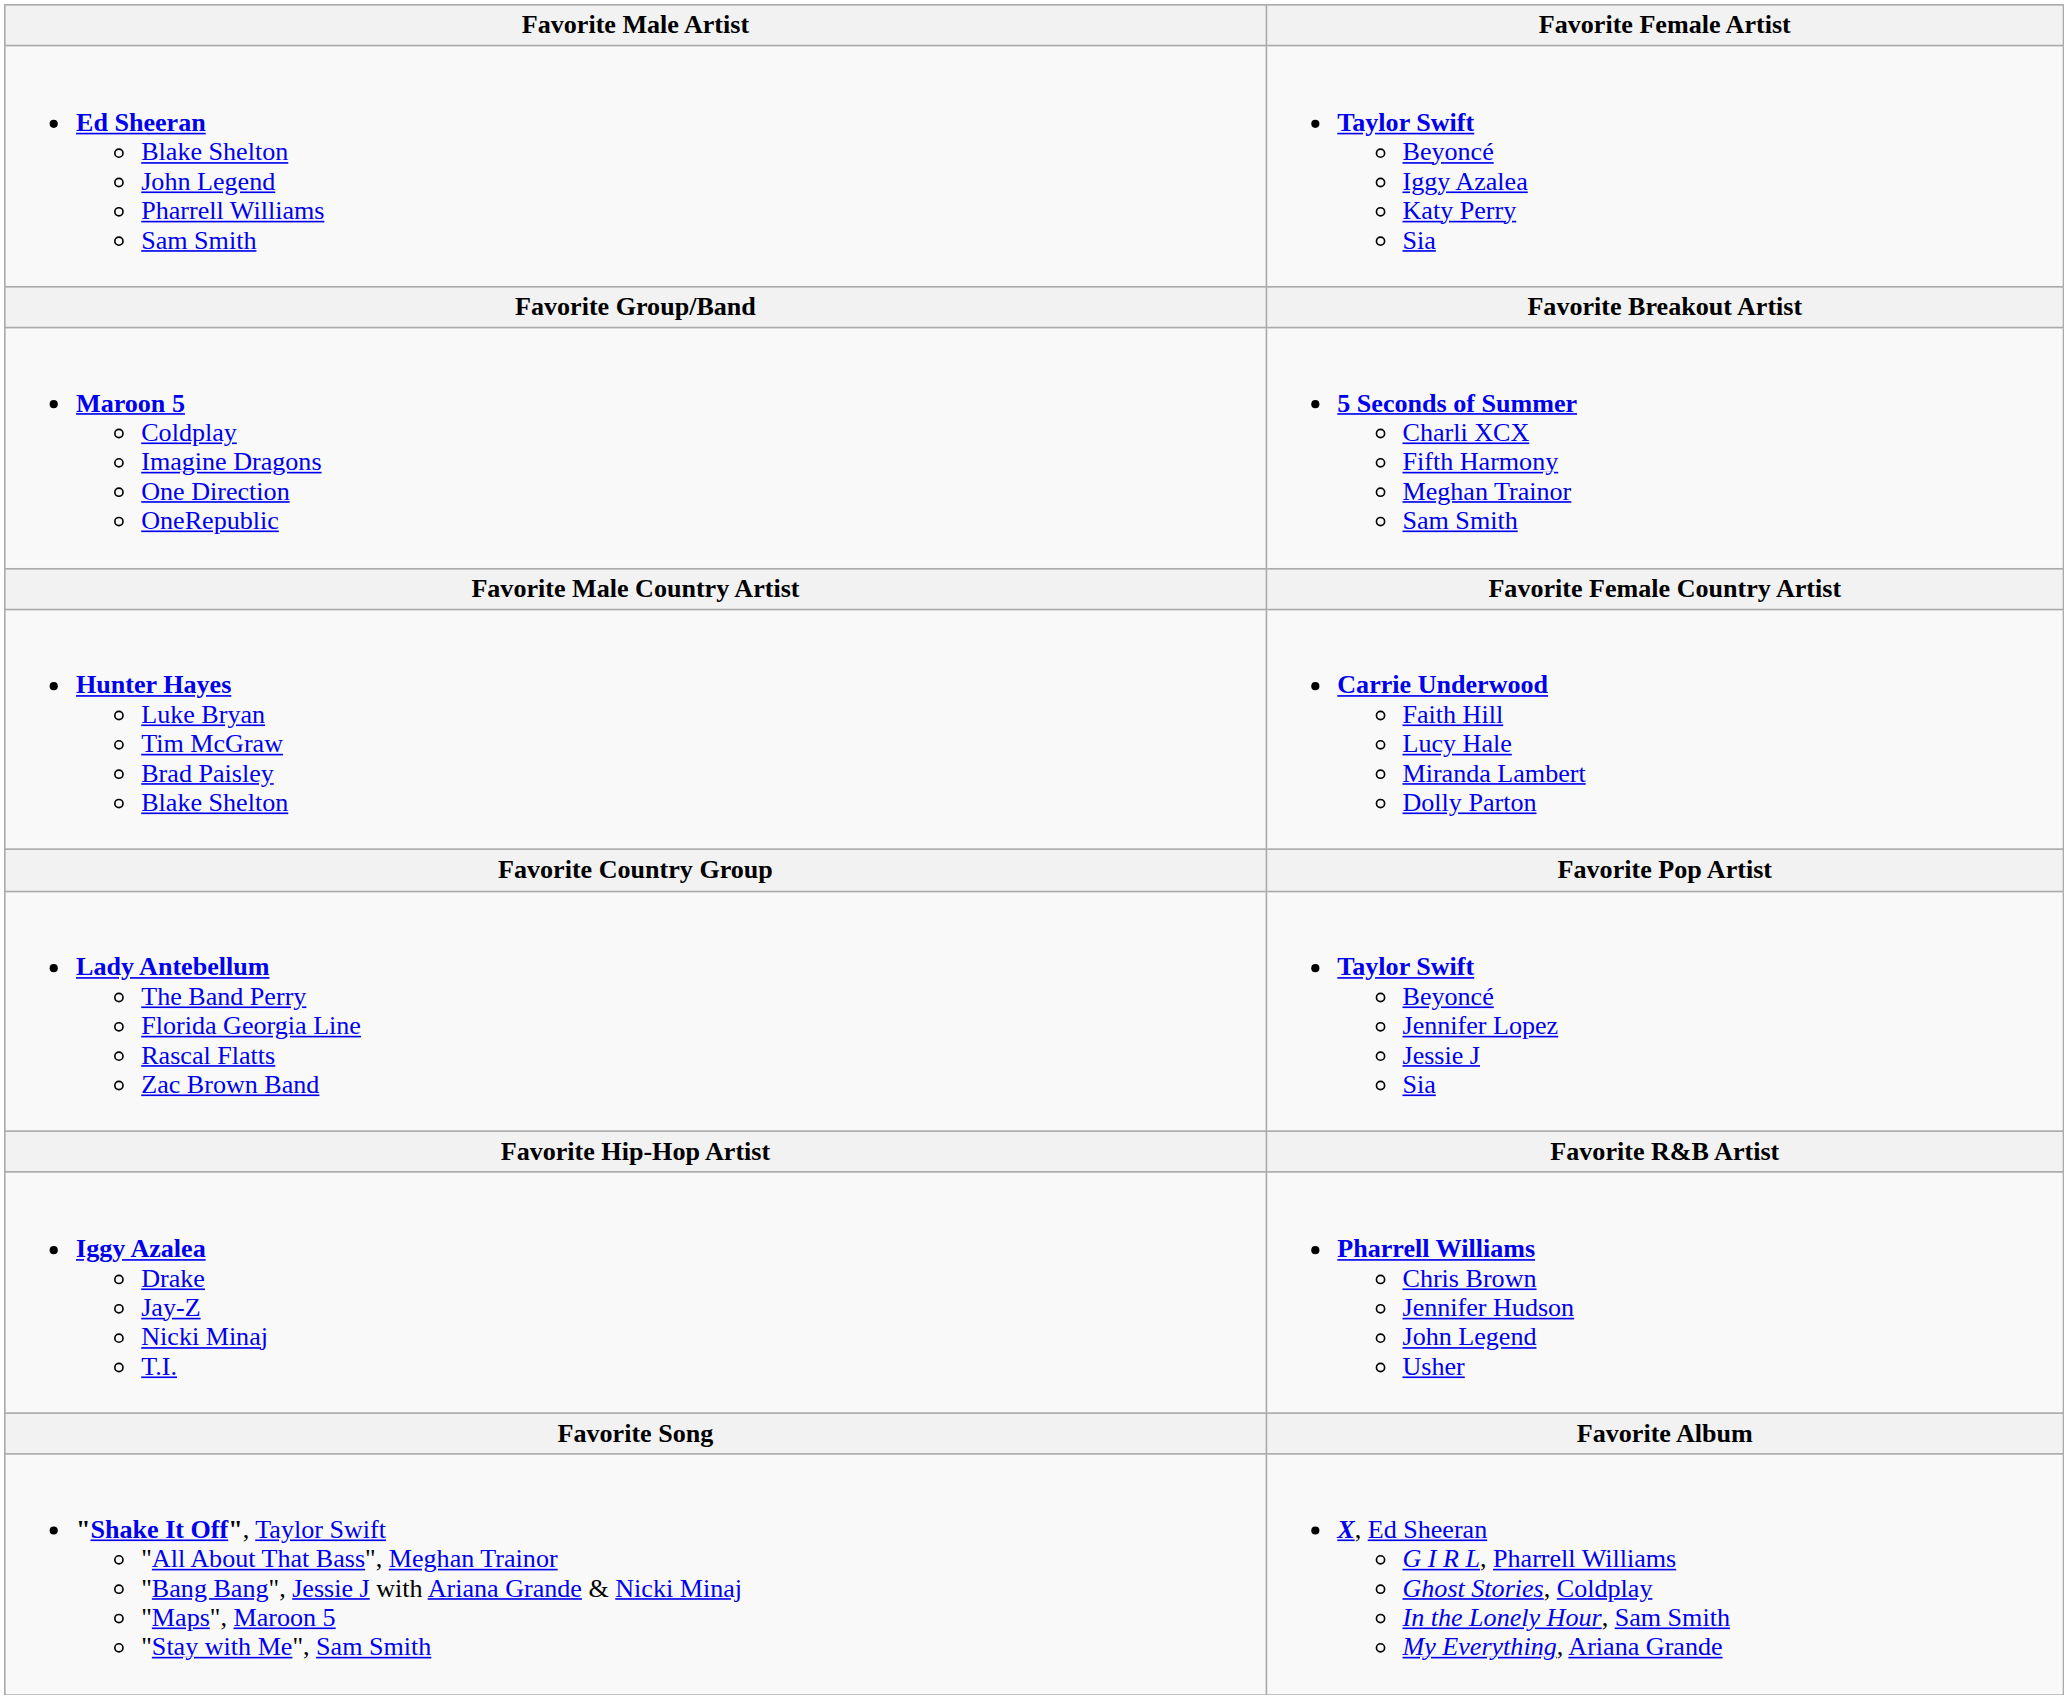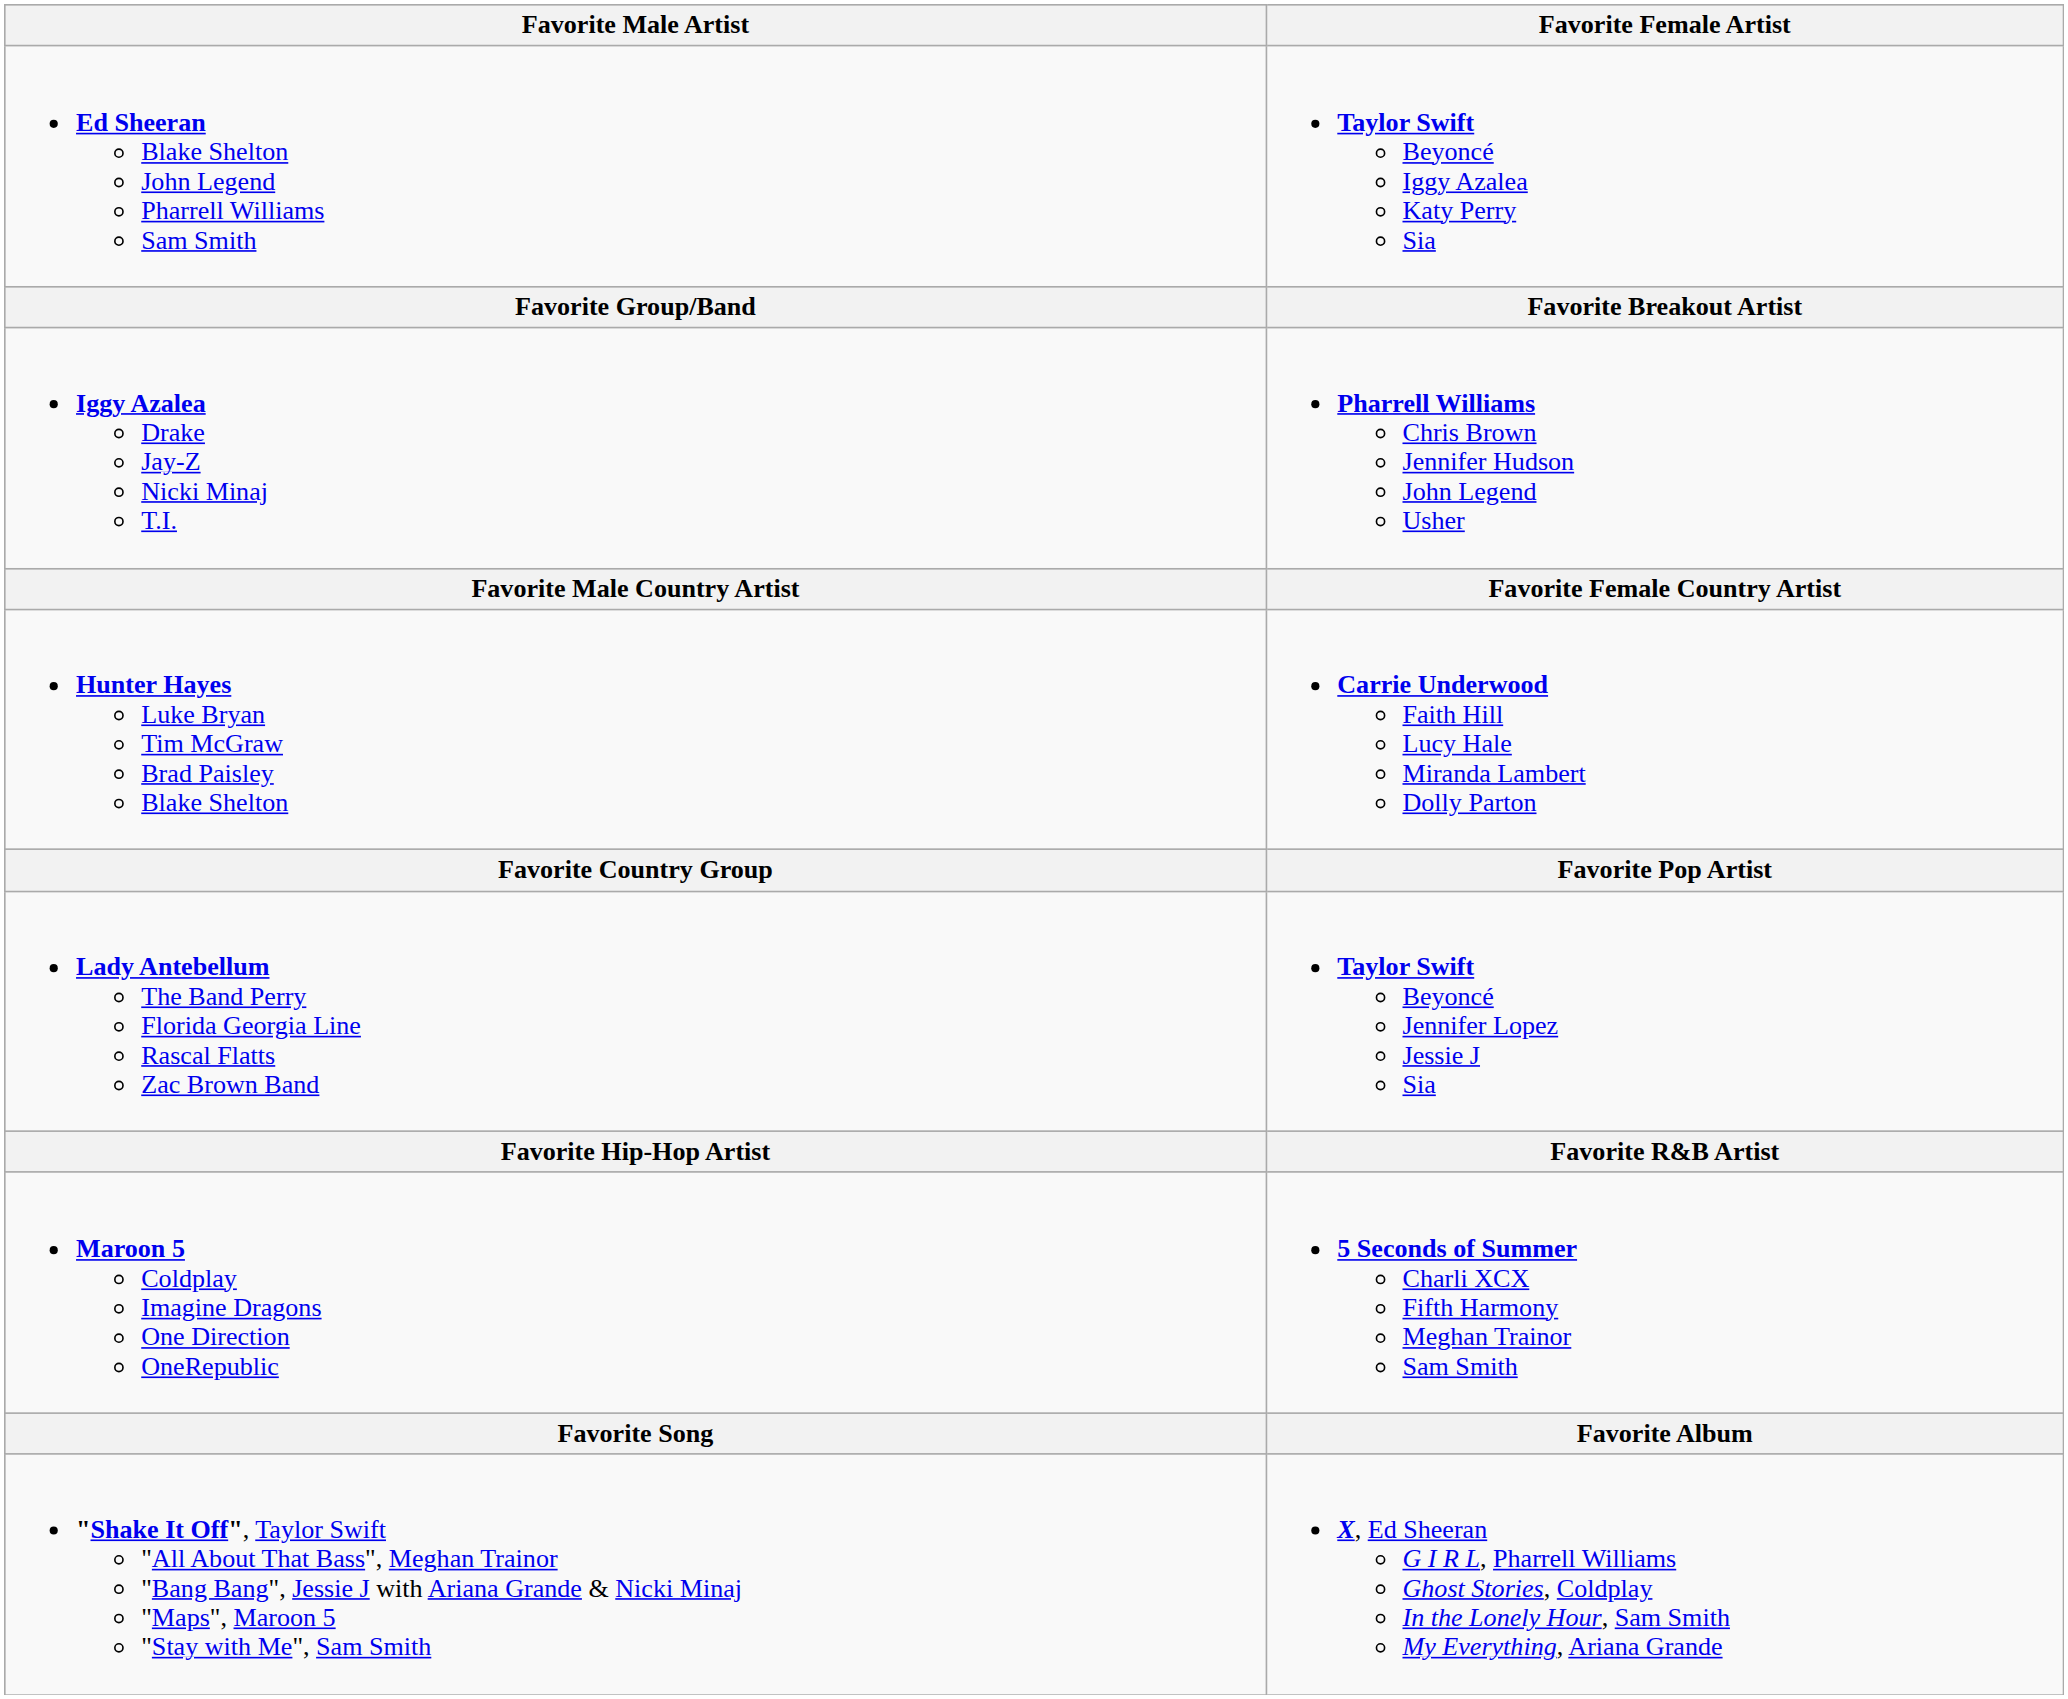 <table class="wikitable" style="width:100%;">
 <tr>
 <th>Favorite Male Artist</th>
 <th>Favorite Female Artist</th>
 </tr>
 <tr>
 <td valign="top"><br><ul><li><strong><a href='#'>Ed Sheeran</a></strong><ul><li><a href='#'>Blake Shelton</a></li><li><a href='#'>John Legend</a></li><li><a href='#'>Pharrell Williams</a></li><li><a href='#'>Sam Smith</a></li></ul></li></ul></td>
 <td valign="top"><br><ul><li><strong><a href='#'>Taylor Swift</a></strong><ul><li><a href='#'>Beyoncé</a></li><li><a href='#'>Iggy Azalea</a></li><li><a href='#'>Katy Perry</a></li><li><a href='#'>Sia</a></li></ul></li></ul></td>
 </tr>
 <tr>
 <th>Favorite Group/Band</th>
 <th>Favorite Breakout Artist</th>
 </tr>
 <tr>
-<td valign="top"><br><ul><li><strong><a href='#'>Maroon 5</a></strong><ul><li><a href='#'>Coldplay</a></li><li><a href='#'>Imagine Dragons</a></li><li><a href='#'>One Direction</a></li><li><a href='#'>OneRepublic</a></li></ul></li></ul></td>
-<td valign="top"><br><ul><li><strong><a href='#'>5 Seconds of Summer</a></strong><ul><li><a href='#'>Charli XCX</a></li><li><a href='#'>Fifth Harmony</a></li><li><a href='#'>Meghan Trainor</a></li><li><a href='#'>Sam Smith</a></li></ul></li></ul></td>
+<td valign="top"><br><ul><li><strong><a href='#'>Iggy Azalea</a></strong><ul><li><a href='#'>Drake</a></li><li><a href='#'>Jay-Z</a></li><li><a href='#'>Nicki Minaj</a></li><li><a href='#'>T.I.</a></li></ul></li></ul></td>
+<td valign="top"><br><ul><li><strong><a href='#'>Pharrell Williams</a></strong><ul><li><a href='#'>Chris Brown</a></li><li><a href='#'>Jennifer Hudson</a></li><li><a href='#'>John Legend</a></li><li><a href='#'>Usher</a></li></ul></li></ul></td>
 </tr>
 <tr>
 <th>Favorite Male Country Artist</th>
 <th>Favorite Female Country Artist</th>
 </tr>
 <tr>
 <td valign="top"><br><ul><li><strong><a href='#'>Hunter Hayes</a></strong><ul><li><a href='#'>Luke Bryan</a></li><li><a href='#'>Tim McGraw</a></li><li><a href='#'>Brad Paisley</a></li><li><a href='#'>Blake Shelton</a></li></ul></li></ul></td>
 <td valign="top"><br><ul><li><strong><a href='#'>Carrie Underwood</a></strong><ul><li><a href='#'>Faith Hill</a></li><li><a href='#'>Lucy Hale</a></li><li><a href='#'>Miranda Lambert</a></li><li><a href='#'>Dolly Parton</a></li></ul></li></ul></td>
 </tr>
 <tr>
 <th>Favorite Country Group</th>
 <th>Favorite Pop Artist</th>
 </tr>
 <tr>
 <td valign="top"><br><ul><li><strong><a href='#'>Lady Antebellum</a></strong><ul><li><a href='#'>The Band Perry</a></li><li><a href='#'>Florida Georgia Line</a></li><li><a href='#'>Rascal Flatts</a></li><li><a href='#'>Zac Brown Band</a></li></ul></li></ul></td>
 <td valign="top"><br><ul><li><strong><a href='#'>Taylor Swift</a></strong><ul><li><a href='#'>Beyoncé</a></li><li><a href='#'>Jennifer Lopez</a></li><li><a href='#'>Jessie J</a></li><li><a href='#'>Sia</a></li></ul></li></ul></td>
 </tr>
 <tr>
 <th>Favorite Hip-Hop Artist</th>
 <th>Favorite R&B Artist</th>
 </tr>
 <tr>
-<td valign="top"><br><ul><li><strong><a href='#'>Iggy Azalea</a></strong><ul><li><a href='#'>Drake</a></li><li><a href='#'>Jay-Z</a></li><li><a href='#'>Nicki Minaj</a></li><li><a href='#'>T.I.</a></li></ul></li></ul></td>
-<td valign="top"><br><ul><li><strong><a href='#'>Pharrell Williams</a></strong><ul><li><a href='#'>Chris Brown</a></li><li><a href='#'>Jennifer Hudson</a></li><li><a href='#'>John Legend</a></li><li><a href='#'>Usher</a></li></ul></li></ul></td>
+<td valign="top"><br><ul><li><strong><a href='#'>Maroon 5</a></strong><ul><li><a href='#'>Coldplay</a></li><li><a href='#'>Imagine Dragons</a></li><li><a href='#'>One Direction</a></li><li><a href='#'>OneRepublic</a></li></ul></li></ul></td>
+<td valign="top"><br><ul><li><strong><a href='#'>5 Seconds of Summer</a></strong><ul><li><a href='#'>Charli XCX</a></li><li><a href='#'>Fifth Harmony</a></li><li><a href='#'>Meghan Trainor</a></li><li><a href='#'>Sam Smith</a></li></ul></li></ul></td>
 </tr>
 <tr>
 <th>Favorite Song</th>
 <th>Favorite Album</th>
 </tr>
 <tr>
 <td valign="top"><br><ul><li><strong>"<a href='#'>Shake It Off</a>"</strong>, <a href='#'>Taylor Swift</a><ul><li>"<a href='#'>All About That Bass</a>", <a href='#'>Meghan Trainor</a></li><li>"<a href='#'>Bang Bang</a>", <a href='#'>Jessie J</a> with <a href='#'>Ariana Grande</a> & <a href='#'>Nicki Minaj</a></li><li>"<a href='#'>Maps</a>", <a href='#'>Maroon 5</a></li><li>"<a href='#'>Stay with Me</a>", <a href='#'>Sam Smith</a></li></ul></li></ul></td>
 <td valign="top"><br><ul><li><strong><em><a href='#'>X</a></em></strong>, <a href='#'>Ed Sheeran</a><ul><li><em><a href='#'>G I R L</a></em>, <a href='#'>Pharrell Williams</a></li><li><em><a href='#'>Ghost Stories</a></em>, <a href='#'>Coldplay</a></li><li><em><a href='#'>In the Lonely Hour</a></em>, <a href='#'>Sam Smith</a></li><li><em><a href='#'>My Everything</a></em>, <a href='#'>Ariana Grande</a></li></ul></li></ul></td>
 </tr>
 </table>
